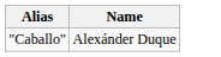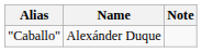 <table class="wikitable">
 <tr>
 <th>Alias</th>
 <th>Name</th>
+<th>Note</th>
 </tr>
 <tr>
 <td>"Caballo"</td>
 <td>Alexánder Duque</td>
+<td></td>
 </tr>
 </table>
